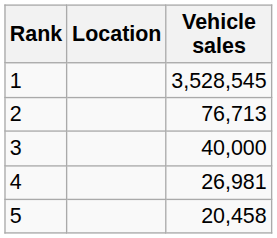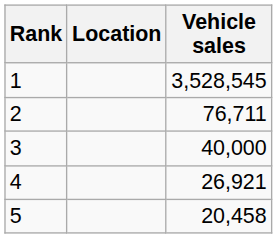 <table class="wikitable" style="float:right;">
 <tr>
 <th>Rank</th>
 <th>Location</th>
 <th>Vehicle<br>sales</th>
 </tr>
 <tr>
 <td>1</td>
 <td></td>
 <td align="right">3,528,545</td>
 </tr>
 <tr>
 <td>2</td>
 <td></td>
-<td align="right">76,713</td>
+<td align="right">76,711</td>
 </tr>
 <tr>
 <td>3</td>
 <td></td>
 <td align="right">40,000</td>
 </tr>
 <tr>
 <td>4</td>
 <td></td>
-<td align="right">26,981</td>
+<td align="right">26,921</td>
 </tr>
 <tr>
 <td>5</td>
 <td></td>
 <td align="right">20,458</td>
 </tr>
 </table>
